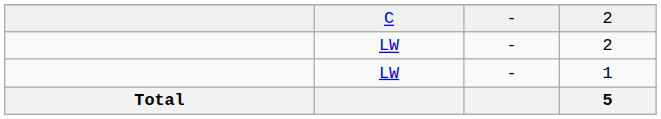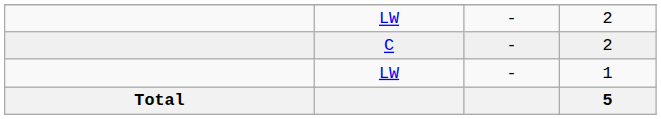 <table class="wikitable sortable" width ="40%">
 <tr align="center">
+</tr>
+<tr align="center" bgcolor="">
+<td></td>
+<td><a href='#'>LW</a></td>
+<td>-</td>
+<td>2</td>
 </tr>
 <tr align="center" bgcolor="f0f0f0">
 <td></td>
 <td><a href='#'>C</a></td>
-<td>-</td>
-<td>2</td>
-</tr>
-<tr align="center" bgcolor="">
-<td></td>
-<td><a href='#'>LW</a></td>
 <td>-</td>
 <td>2</td>
 </tr>
 <tr align="center" bgcolor="">
 <td></td>
 <td><a href='#'>LW</a></td>
 <td>-</td>
 <td>1</td>
 </tr>
 <tr align="center" bgcolor="f0f0f0">
 <th>Total</th>
 <th></th>
 <th></th>
 <th>5</th>
 </tr>
 </table>
